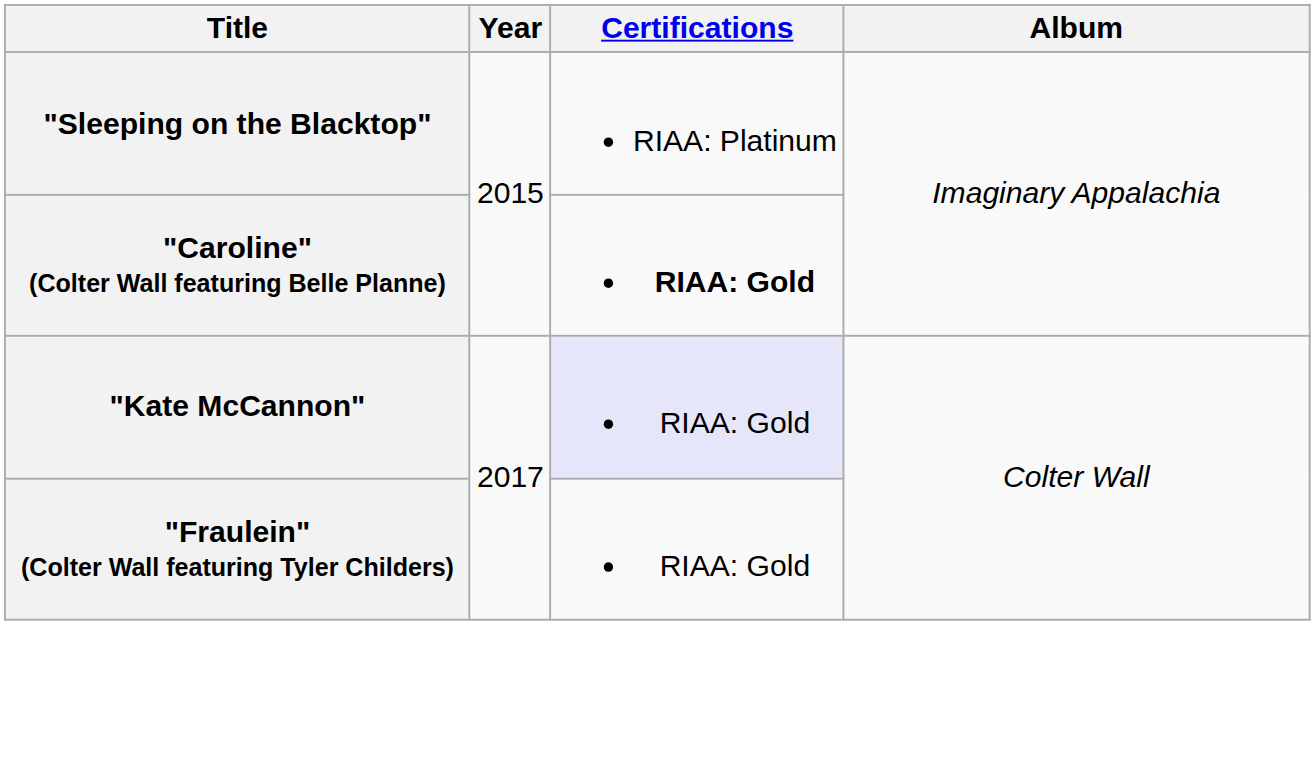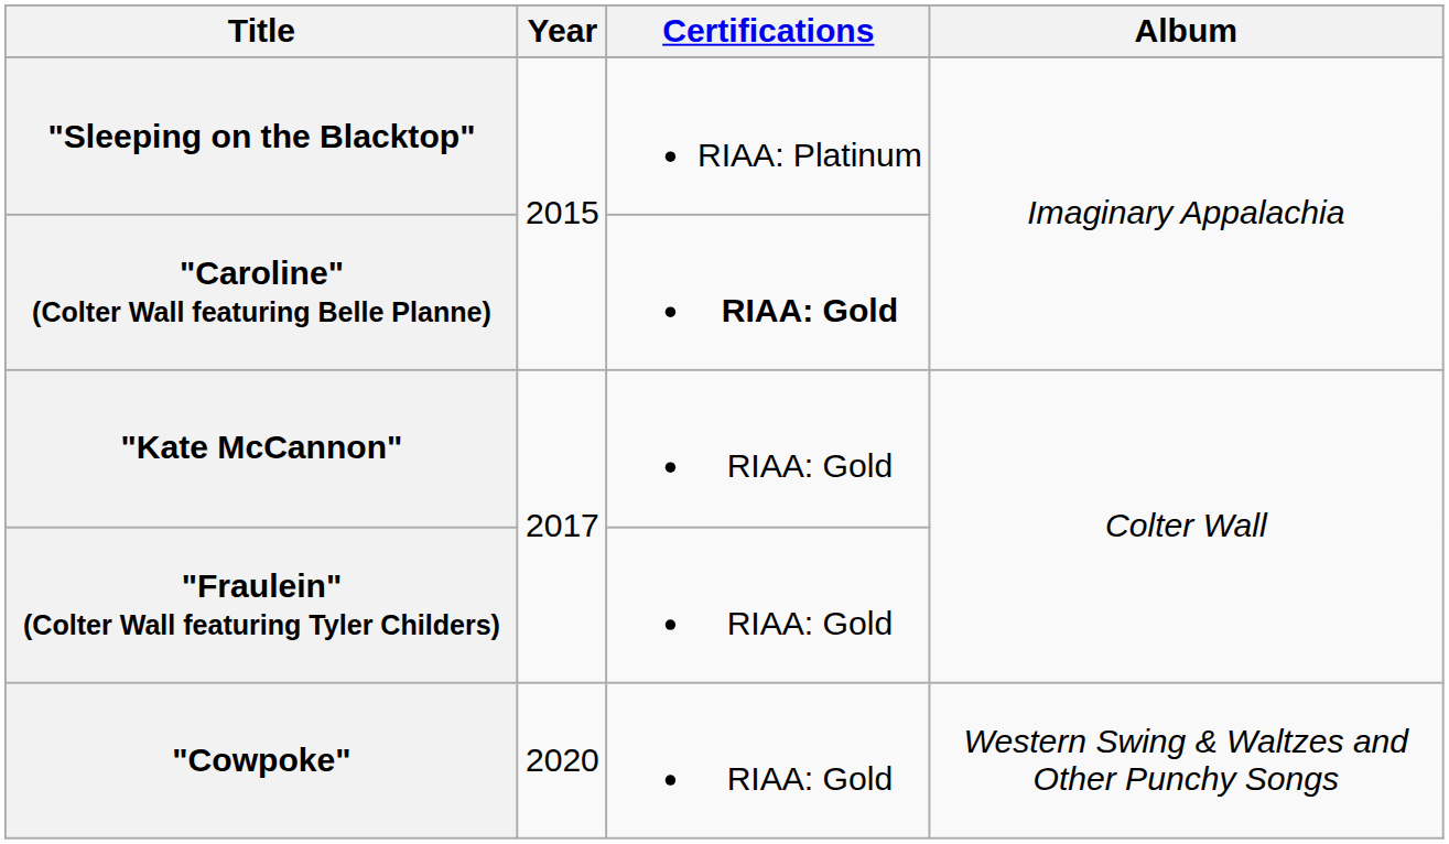 <table class="wikitable plainrowheaders" style="text-align:center;">
 <tr>
 <th rowspan="1" style="width:15em;">Title</th>
 <th rowspan="1">Year</th>
 <th><a href='#'>Certifications</a></th>
 <th rowspan="1" style="width:15em;">Album</th>
 </tr>
 <tr>
 <th scope="row">"Sleeping on the Blacktop"</th>
 <td rowspan="2">2015</td>
 <td><br><ul><li>RIAA: Platinum</li></ul></td>
 <td rowspan="2"><em>Imaginary Appalachia</em></td>
 </tr>
 <tr>
 <th scope="row">"Caroline"<br><small>(Colter Wall featuring Belle Planne)</small></th>
 <td><strong><br><ul><li>RIAA: Gold</li></ul></strong></td>
 </tr>
 <tr>
 <th scope="row">"Kate McCannon"</th>
 <td rowspan="2">2017</td>
-<td style="background: lavender;"><br><ul><li>RIAA: Gold</li></ul></td>
+<td><br><ul><li>RIAA: Gold</li></ul></td>
 <td rowspan="2"><em>Colter Wall</em></td>
 </tr>
 <tr>
 <th scope="row">"Fraulein"<br><small>(Colter Wall featuring Tyler Childers)</small></th>
 <td><br><ul><li>RIAA: Gold</li></ul></td>
 </tr>
+<tr>
+<th scope="row">"Cowpoke"</th>
+<td rowspan="1">2020</td>
+<td><br><ul><li>RIAA: Gold</li></ul></td>
+<td><em>Western Swing & Waltzes and Other Punchy Songs</em></td>
+</tr>
 </table>
